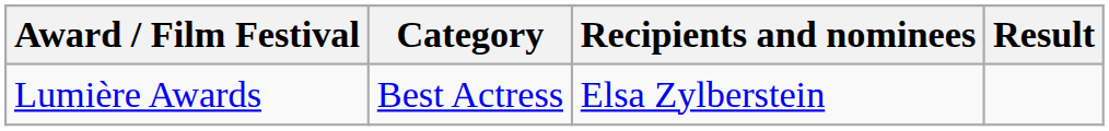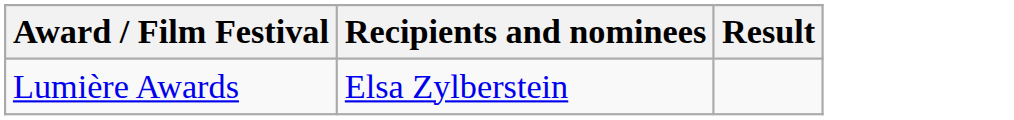 <table class="wikitable plainrowheaders sortable">
 <tr style="background:#ccc; text-align:center;">
 <th scope="col">Award / Film Festival</th>
-<th scope="col">Category</th>
 <th scope="col">Recipients and nominees</th>
 <th scope="col">Result</th>
 </tr>
 <tr>
 <td><a href='#'>Lumière Awards</a></td>
-<td><a href='#'>Best Actress</a></td>
 <td><a href='#'>Elsa Zylberstein</a></td>
 <td></td>
 </tr>
 </table>
